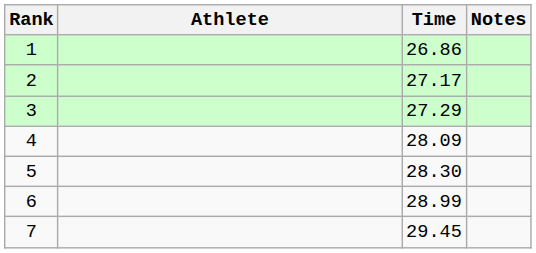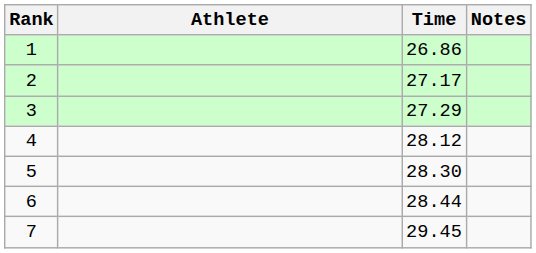 <table class="wikitable" style="text-align:center">
 <tr>
 <th>Rank</th>
 <th Style="width:18em">Athlete</th>
 <th>Time</th>
 <th>Notes</th>
 </tr>
 <tr style="background:#cfc">
 <td>1</td>
 <td style="text-align:left"></td>
 <td>26.86</td>
 <td></td>
 </tr>
 <tr style="background:#cfc">
 <td>2</td>
 <td style="text-align:left"></td>
 <td>27.17</td>
 <td></td>
 </tr>
 <tr style="background:#cfc">
 <td>3</td>
 <td style="text-align:left"></td>
 <td>27.29</td>
 <td></td>
 </tr>
 <tr>
 <td>4</td>
 <td style="text-align:left"></td>
-<td>28.09</td>
+<td>28.12</td>
 <td></td>
 </tr>
 <tr>
 <td>5</td>
 <td style="text-align:left"></td>
 <td>28.30</td>
 <td></td>
 </tr>
 <tr>
 <td>6</td>
 <td style="text-align:left"></td>
-<td>28.99</td>
+<td>28.44</td>
 <td></td>
 </tr>
 <tr>
 <td>7</td>
 <td style="text-align:left"></td>
 <td>29.45</td>
 <td></td>
 </tr>
 </table>
